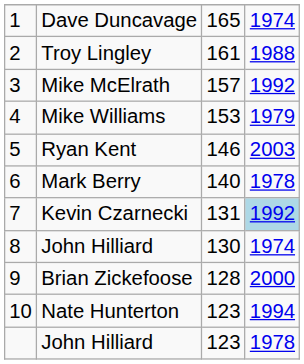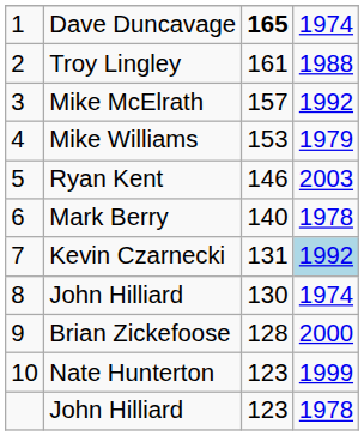 <table class="wikitable">
 <tr>
 </tr>
 <tr>
 <td>1</td>
 <td>Dave Duncavage</td>
-<td>165</td>
+<td><strong>165</strong></td>
 <td><a href='#'>1974</a></td>
 </tr>
 <tr>
 <td>2</td>
 <td>Troy Lingley</td>
 <td>161</td>
 <td><a href='#'>1988</a></td>
 </tr>
 <tr>
 <td>3</td>
 <td>Mike McElrath</td>
 <td>157</td>
 <td><a href='#'>1992</a></td>
 </tr>
 <tr>
 <td>4</td>
 <td>Mike Williams</td>
 <td>153</td>
 <td><a href='#'>1979</a></td>
 </tr>
 <tr>
 <td>5</td>
 <td>Ryan Kent</td>
 <td>146</td>
 <td><a href='#'>2003</a></td>
 </tr>
 <tr>
 <td>6</td>
 <td>Mark Berry</td>
 <td>140</td>
 <td><a href='#'>1978</a></td>
 </tr>
 <tr>
 <td>7</td>
 <td>Kevin Czarnecki</td>
 <td>131</td>
 <td style="background: lightblue;"><a href='#'>1992</a></td>
 </tr>
 <tr>
 <td>8</td>
 <td>John Hilliard</td>
 <td>130</td>
 <td><a href='#'>1974</a></td>
 </tr>
 <tr>
 <td>9</td>
 <td>Brian Zickefoose</td>
 <td>128</td>
 <td><a href='#'>2000</a></td>
 </tr>
 <tr>
 <td>10</td>
 <td>Nate Hunterton</td>
 <td>123</td>
-<td><a href='#'>1994</a></td>
+<td><a href='#'>1999</a></td>
 </tr>
 <tr>
 <td></td>
 <td>John Hilliard</td>
 <td>123</td>
 <td><a href='#'>1978</a></td>
 </tr>
 </table>
